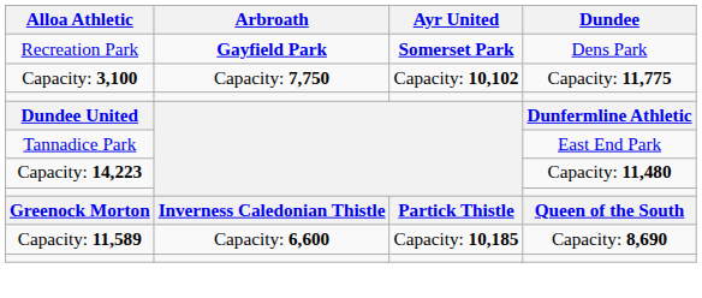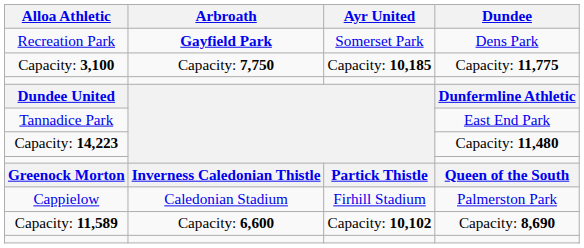 <table class="wikitable" style="text-align:center">
 <tr>
 <th><a href='#'>Alloa Athletic</a></th>
 <th><a href='#'>Arbroath</a></th>
 <th><a href='#'>Ayr United</a></th>
 <th><a href='#'>Dundee</a></th>
 </tr>
 <tr>
 <td><a href='#'>Recreation Park</a></td>
 <td><strong><a href='#'>Gayfield Park</a></strong></td>
-<td><strong><a href='#'>Somerset Park</a></strong></td>
+<td><a href='#'>Somerset Park</a></td>
 <td><a href='#'>Dens Park</a></td>
 </tr>
 <tr>
 <td>Capacity: <strong>3,100</strong></td>
 <td>Capacity: <strong>7,750</strong></td>
-<td>Capacity: <strong>10,102</strong></td>
+<td>Capacity: <strong>10,185</strong></td>
 <td>Capacity: <strong>11,775</strong></td>
 </tr>
 <tr>
 <td></td>
 <td></td>
 <td></td>
 <td></td>
 </tr>
 <tr>
 <th><a href='#'>Dundee United</a></th>
 <th colspan=2 rowspan=4><br></th>
 <th><a href='#'>Dunfermline Athletic</a></th>
 </tr>
 <tr>
 <td><a href='#'>Tannadice Park</a></td>
 <td><a href='#'>East End Park</a></td>
 </tr>
 <tr>
 <td>Capacity: <strong>14,223</strong></td>
 <td>Capacity: <strong>11,480</strong></td>
 </tr>
 <tr>
 <td></td>
 <td></td>
 </tr>
 <tr>
 <th><a href='#'>Greenock Morton</a></th>
 <th><a href='#'>Inverness Caledonian Thistle</a></th>
 <th><a href='#'>Partick Thistle</a></th>
 <th><a href='#'>Queen of the South</a></th>
 </tr>
 <tr>
+<td><a href='#'>Cappielow</a></td>
+<td><a href='#'>Caledonian Stadium</a></td>
+<td><a href='#'>Firhill Stadium</a></td>
+<td><a href='#'>Palmerston Park</a></td>
+</tr>
+<tr>
 <td>Capacity: <strong>11,589</strong></td>
 <td>Capacity: <strong>6,600</strong></td>
-<td>Capacity: <strong>10,185</strong></td>
+<td>Capacity: <strong>10,102</strong></td>
 <td>Capacity: <strong>8,690</strong></td>
 </tr>
 <tr>
 <td></td>
 <td></td>
 <td></td>
 <td></td>
 </tr>
 </table>
